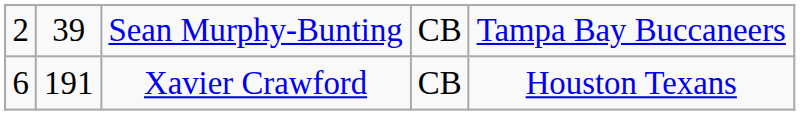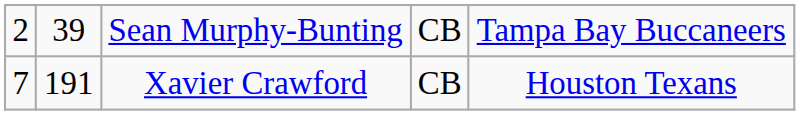 <table class="wikitable" style="text-align:center">
 <tr>
 <td>2</td>
 <td>39</td>
 <td><a href='#'>Sean Murphy-Bunting</a></td>
 <td>CB</td>
 <td><a href='#'>Tampa Bay Buccaneers</a></td>
 </tr>
 <tr>
-<td>6</td>
+<td>7</td>
 <td>191</td>
 <td><a href='#'>Xavier Crawford</a></td>
 <td>CB</td>
 <td><a href='#'>Houston Texans</a></td>
 </tr>
 </table>
